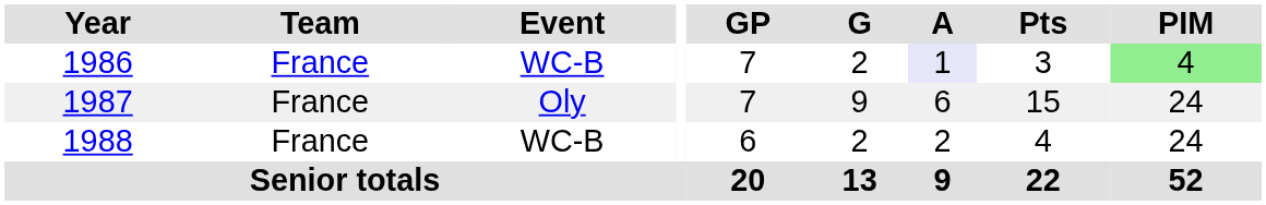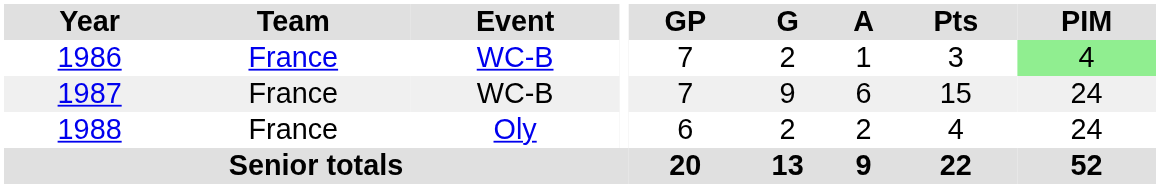 <table border="0" cellpadding="1" cellspacing="0" ID="Table3" style="text-align:center; width:40em">
 <tr bgcolor="#e0e0e0">
 <th>Year</th>
 <th>Team</th>
 <th>Event</th>
 <th rowspan="102" bgcolor="#ffffff"></th>
 <th>GP</th>
 <th>G</th>
 <th>A</th>
 <th>Pts</th>
 <th>PIM</th>
 </tr>
 <tr>
 <td><a href='#'>1986</a></td>
 <td><a href='#'>France</a></td>
 <td><a href='#'>WC-B</a></td>
 <td>7</td>
 <td>2</td>
-<td style="background: lavender;">1</td>
+<td>1</td>
 <td>3</td>
 <td style="background: lightgreen;">4</td>
 </tr>
 <tr bgcolor="#f0f0f0">
 <td><a href='#'>1987</a></td>
 <td>France</td>
-<td><a href='#'>Oly</a></td>
+<td>WC-B</td>
 <td>7</td>
 <td>9</td>
 <td>6</td>
 <td>15</td>
 <td>24</td>
 </tr>
 <tr>
 <td><a href='#'>1988</a></td>
 <td>France</td>
-<td>WC-B</td>
+<td><a href='#'>Oly</a></td>
 <td>6</td>
 <td>2</td>
 <td>2</td>
 <td>4</td>
 <td>24</td>
 </tr>
 <tr bgcolor="#e0e0e0">
 <th colspan="4">Senior totals</th>
 <th>20</th>
 <th>13</th>
 <th>9</th>
 <th>22</th>
 <th>52</th>
 </tr>
 </table>
